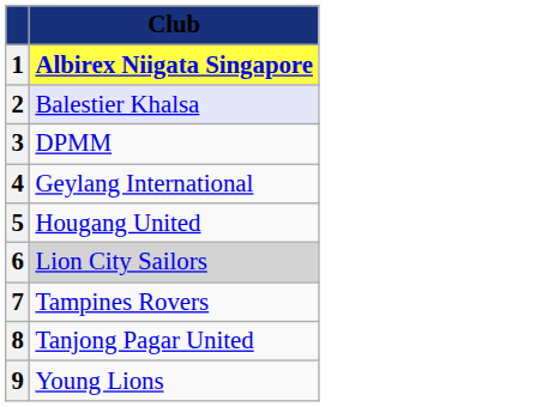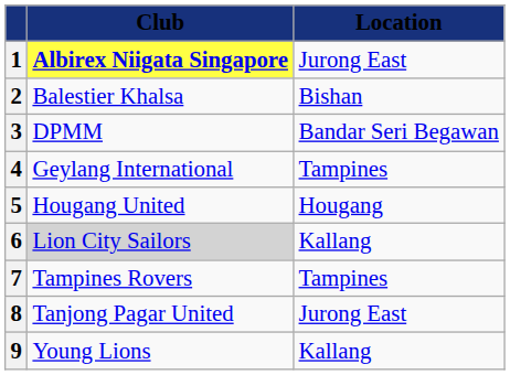 <table class="wikitable sortable" style="text-align:left">
 <tr>
 <th style="background:#17317c;"></th>
 <th style="background:#17317c;"><span>Club</span></th>
+<th style="background:#17317c;"><span>Location</span></th>
 </tr>
 <tr>
 <th>1</th>
 <td bgcolor=#ffff44><strong><a href='#'>Albirex Niigata Singapore</a></strong></td>
+<td><a href='#'>Jurong East</a></td>
 </tr>
 <tr>
 <th>2</th>
-<td style="background: lavender;"><a href='#'>Balestier Khalsa</a></td>
+<td><a href='#'>Balestier Khalsa</a></td>
+<td><a href='#'>Bishan</a></td>
 </tr>
 <tr>
 <th>3</th>
 <td><a href='#'>DPMM</a></td>
+<td><a href='#'>Bandar Seri Begawan</a></td>
 </tr>
 <tr>
 <th>4</th>
 <td><a href='#'>Geylang International</a></td>
+<td><a href='#'>Tampines</a></td>
 </tr>
 <tr>
 <th>5</th>
 <td><a href='#'>Hougang United</a></td>
+<td><a href='#'>Hougang</a></td>
 </tr>
 <tr>
 <th>6</th>
 <td style="background: lightgrey;"><a href='#'>Lion City Sailors</a></td>
+<td><a href='#'>Kallang</a></td>
 </tr>
 <tr>
 <th>7</th>
 <td><a href='#'>Tampines Rovers</a></td>
+<td><a href='#'>Tampines</a></td>
 </tr>
 <tr>
 <th>8</th>
 <td><a href='#'>Tanjong Pagar United</a></td>
+<td><a href='#'>Jurong East</a></td>
 </tr>
 <tr>
 <th>9</th>
 <td><a href='#'>Young Lions</a></td>
+<td><a href='#'>Kallang</a></td>
 </tr>
 </table>
